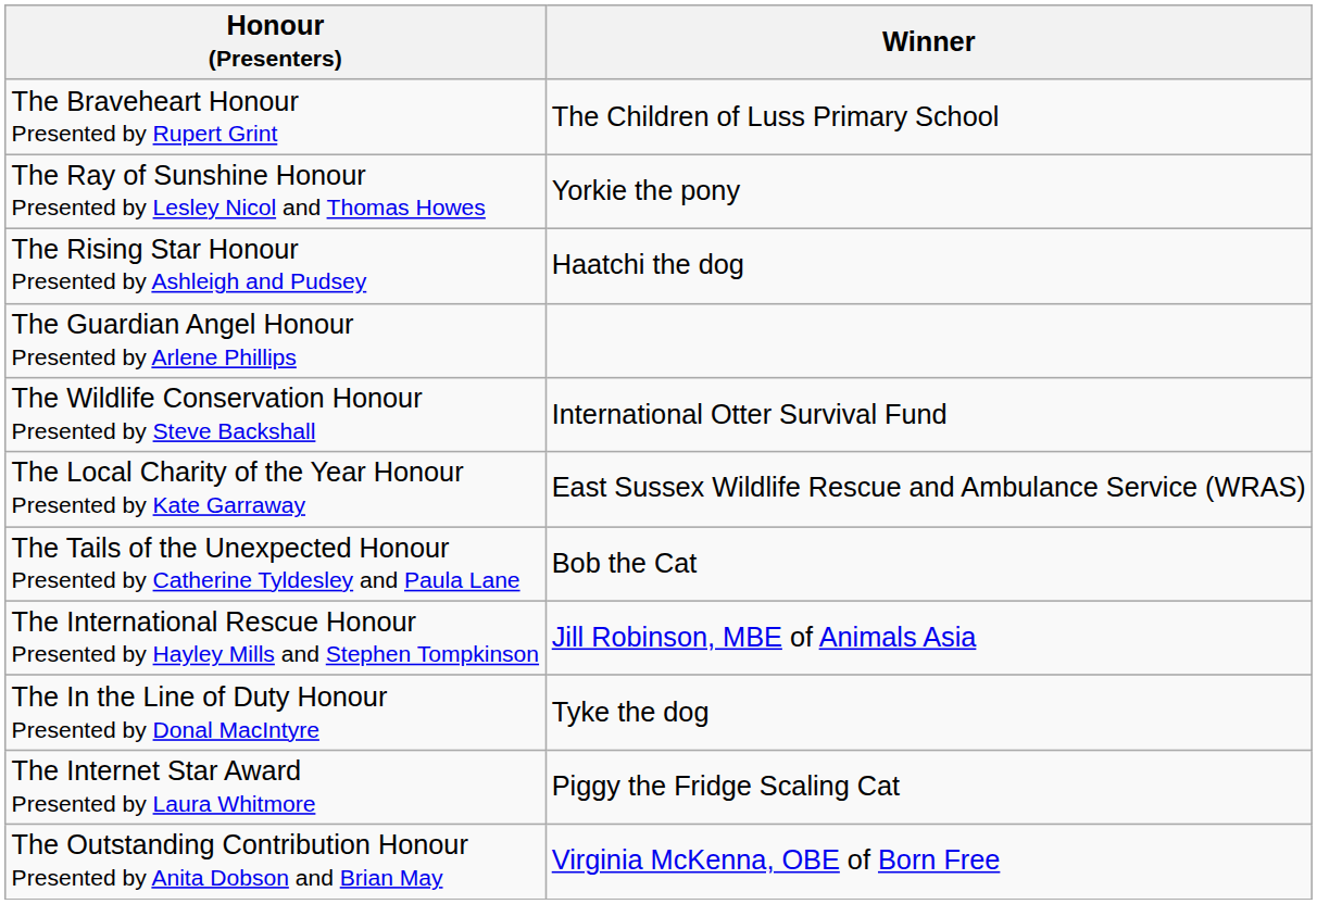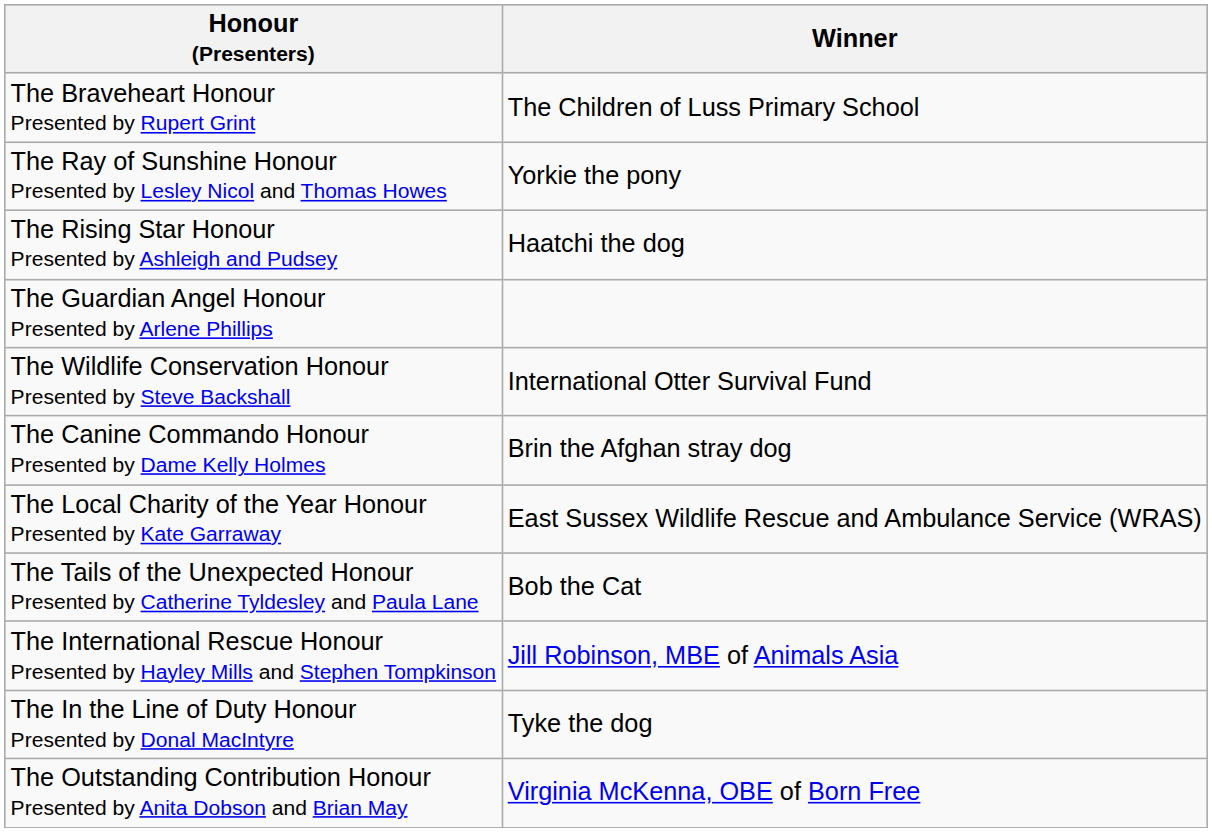 <table class="wikitable sortable">
 <tr>
 <th>Honour<br><small>(Presenters)</small></th>
 <th>Winner</th>
 </tr>
 <tr>
 <td>The Braveheart Honour<br><small>Presented by <a href='#'>Rupert Grint</a></small></td>
 <td>The Children of Luss Primary School</td>
 </tr>
 <tr>
 <td>The Ray of Sunshine Honour<br><small>Presented by <a href='#'>Lesley Nicol</a> and <a href='#'>Thomas Howes</a></small></td>
 <td>Yorkie the pony</td>
 </tr>
 <tr>
 <td>The Rising Star Honour<br><small>Presented by <a href='#'>Ashleigh and Pudsey</a></small></td>
 <td>Haatchi the dog</td>
 </tr>
 <tr>
 <td>The Guardian Angel Honour<br><small>Presented by <a href='#'>Arlene Phillips</a></small></td>
 <td></td>
 </tr>
 <tr>
 <td>The Wildlife Conservation Honour<br><small>Presented by <a href='#'>Steve Backshall</a></small></td>
 <td>International Otter Survival Fund</td>
 </tr>
 <tr>
+<td>The Canine Commando Honour<br><small>Presented by <a href='#'>Dame Kelly Holmes</a></small></td>
+<td>Brin the Afghan stray dog</td>
+</tr>
+<tr>
 <td>The Local Charity of the Year Honour<br><small>Presented by <a href='#'>Kate Garraway</a></small></td>
 <td>East Sussex Wildlife Rescue and Ambulance Service (WRAS)</td>
 </tr>
 <tr>
 <td>The Tails of the Unexpected Honour<br><small>Presented by <a href='#'>Catherine Tyldesley</a> and <a href='#'>Paula Lane</a></small></td>
 <td>Bob the Cat</td>
 </tr>
 <tr>
 <td>The International Rescue Honour<br><small>Presented by <a href='#'>Hayley Mills</a> and <a href='#'>Stephen Tompkinson</a></small></td>
 <td><a href='#'>Jill Robinson, MBE</a> of <a href='#'>Animals Asia</a></td>
 </tr>
 <tr>
 <td>The In the Line of Duty Honour<br><small>Presented by <a href='#'>Donal MacIntyre</a></small></td>
 <td>Tyke the dog</td>
 </tr>
 <tr>
-<td>The Internet Star Award<br><small>Presented by <a href='#'>Laura Whitmore</a></small></td>
-<td>Piggy the Fridge Scaling Cat</td>
-</tr>
-<tr>
 <td>The Outstanding Contribution Honour<br><small>Presented by <a href='#'>Anita Dobson</a> and <a href='#'>Brian May</a></small></td>
 <td><a href='#'>Virginia McKenna, OBE</a> of <a href='#'>Born Free</a></td>
 </tr>
 <tr>
 </tr>
 </table>
